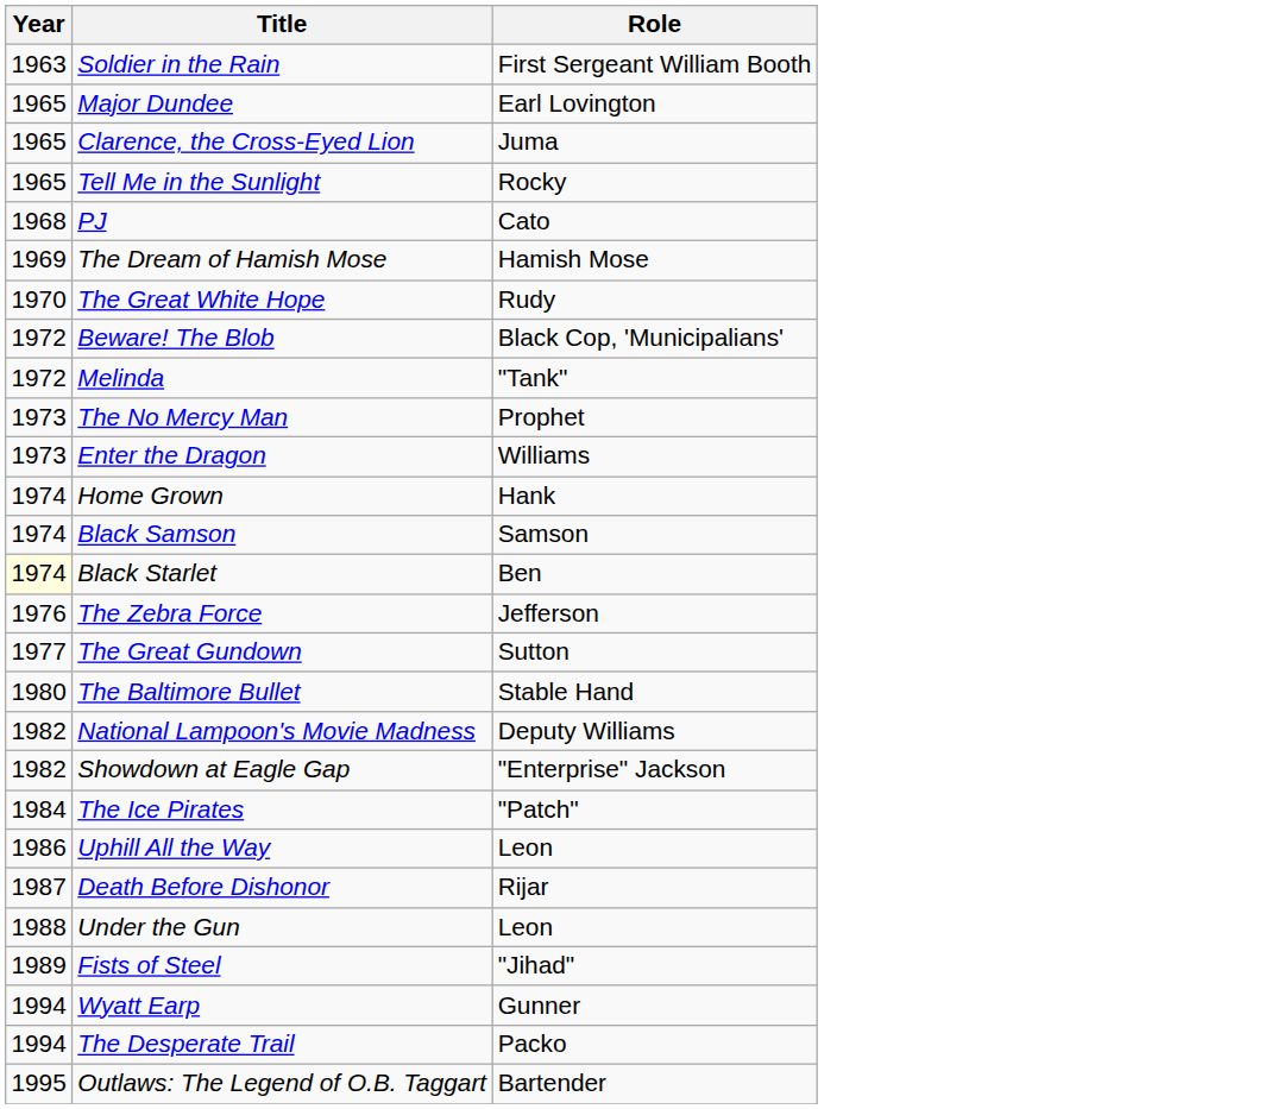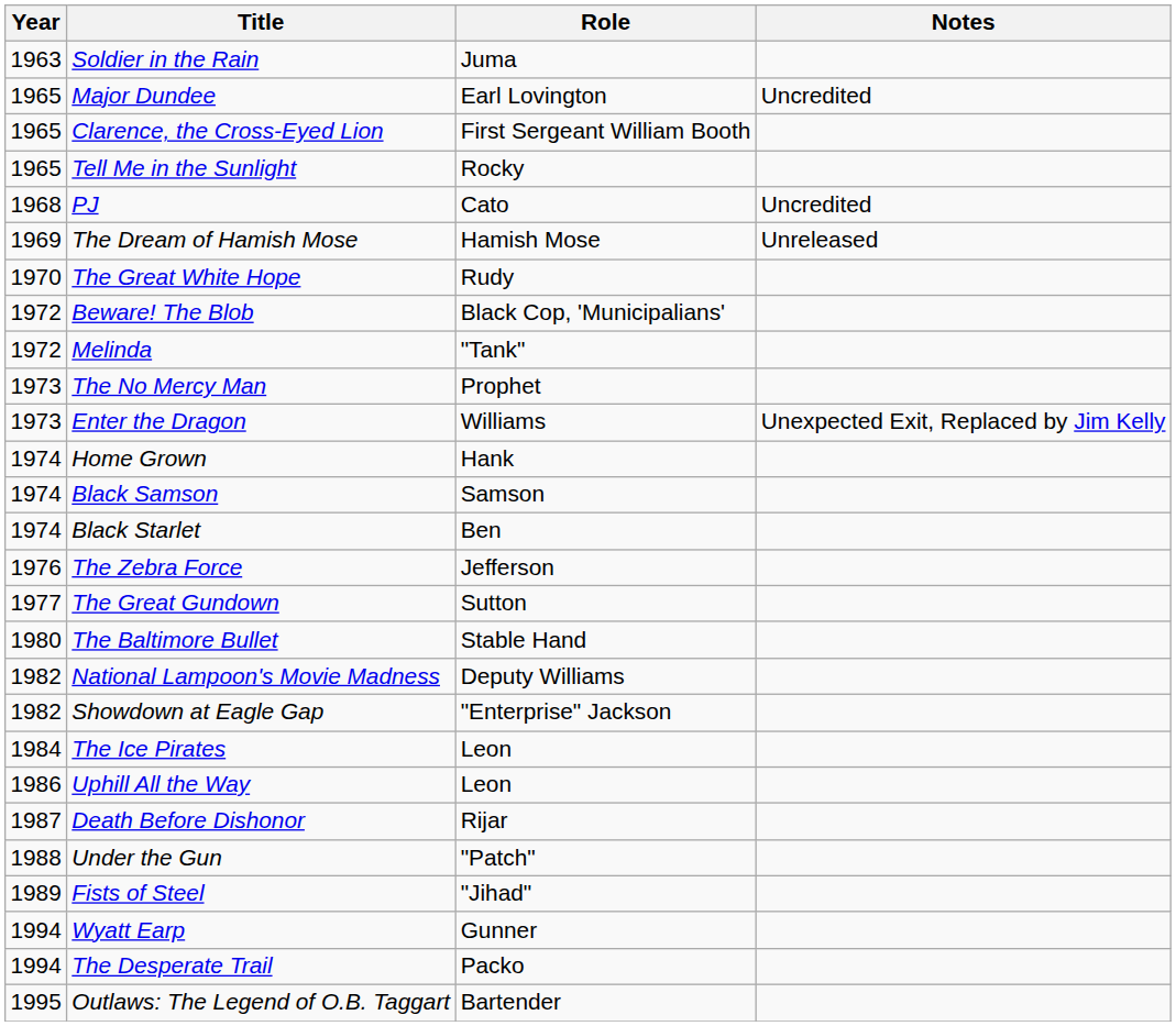 <table class="wikitable">
 <tr>
 <th>Year</th>
 <th>Title</th>
 <th>Role</th>
+<th>Notes</th>
 </tr>
 <tr>
 <td>1963</td>
 <td><em><a href='#'>Soldier in the Rain</a></em></td>
-<td>First Sergeant William Booth</td>
+<td>Juma</td>
+<td></td>
 </tr>
 <tr>
 <td>1965</td>
 <td><em><a href='#'>Major Dundee</a></em></td>
 <td>Earl Lovington</td>
+<td>Uncredited</td>
 </tr>
 <tr>
 <td>1965</td>
 <td><em><a href='#'>Clarence, the Cross-Eyed Lion</a></em></td>
-<td>Juma</td>
+<td>First Sergeant William Booth</td>
+<td></td>
 </tr>
 <tr>
 <td>1965</td>
 <td><em><a href='#'>Tell Me in the Sunlight</a></em></td>
 <td>Rocky</td>
+<td></td>
 </tr>
 <tr>
 <td>1968</td>
 <td><em><a href='#'>PJ</a></em></td>
 <td>Cato</td>
+<td>Uncredited</td>
 </tr>
 <tr>
 <td>1969</td>
 <td><em>The Dream of Hamish Mose</em></td>
 <td>Hamish Mose</td>
+<td>Unreleased </td>
 </tr>
 <tr>
 <td>1970</td>
 <td><em><a href='#'>The Great White Hope</a></em></td>
 <td>Rudy</td>
+<td></td>
 </tr>
 <tr>
 <td>1972</td>
 <td><em><a href='#'>Beware! The Blob</a></em></td>
 <td>Black Cop, 'Municipalians'</td>
+<td></td>
 </tr>
 <tr>
 <td>1972</td>
 <td><em><a href='#'>Melinda</a></em></td>
 <td>"Tank"</td>
+<td></td>
 </tr>
 <tr>
 <td>1973</td>
 <td><em><a href='#'>The No Mercy Man</a></em></td>
 <td>Prophet</td>
+<td></td>
 </tr>
 <tr>
 <td>1973</td>
 <td><em><a href='#'>Enter the Dragon</a></em></td>
 <td>Williams</td>
+<td>Unexpected Exit, Replaced by <a href='#'>Jim Kelly</a></td>
 </tr>
 <tr>
 <td>1974</td>
 <td><em>Home Grown</em></td>
 <td>Hank</td>
+<td></td>
 </tr>
 <tr>
 <td>1974</td>
 <td><em><a href='#'>Black Samson</a></em></td>
 <td>Samson</td>
+<td></td>
 </tr>
 <tr>
-<td style="background: lightyellow;">1974</td>
+<td>1974</td>
 <td><em>Black Starlet</em></td>
 <td>Ben</td>
+<td></td>
 </tr>
 <tr>
 <td>1976</td>
 <td><em><a href='#'>The Zebra Force</a></em></td>
 <td>Jefferson</td>
+<td></td>
 </tr>
 <tr>
 <td>1977</td>
 <td><em><a href='#'>The Great Gundown</a></em></td>
 <td>Sutton</td>
+<td></td>
 </tr>
 <tr>
 <td>1980</td>
 <td><em><a href='#'>The Baltimore Bullet</a></em></td>
 <td>Stable Hand</td>
+<td></td>
 </tr>
 <tr>
 <td>1982</td>
 <td><em><a href='#'>National Lampoon's Movie Madness</a></em></td>
 <td>Deputy Williams</td>
+<td></td>
 </tr>
 <tr>
 <td>1982</td>
 <td><em>Showdown at Eagle Gap</em></td>
 <td>"Enterprise" Jackson</td>
+<td></td>
 </tr>
 <tr>
 <td>1984</td>
 <td><em><a href='#'>The Ice Pirates</a></em></td>
-<td>"Patch"</td>
+<td>Leon</td>
+<td></td>
 </tr>
 <tr>
 <td>1986</td>
 <td><em><a href='#'>Uphill All the Way</a></em></td>
 <td>Leon</td>
+<td></td>
 </tr>
 <tr>
 <td>1987</td>
 <td><em><a href='#'>Death Before Dishonor</a></em></td>
 <td>Rijar</td>
+<td></td>
 </tr>
 <tr>
 <td>1988</td>
 <td><em>Under the Gun</em></td>
-<td>Leon</td>
+<td>"Patch"</td>
+<td></td>
 </tr>
 <tr>
 <td>1989</td>
 <td><em><a href='#'>Fists of Steel</a></em></td>
 <td>"Jihad"</td>
+<td></td>
 </tr>
 <tr>
 <td>1994</td>
 <td><em><a href='#'>Wyatt Earp</a></em></td>
 <td>Gunner</td>
+<td></td>
 </tr>
 <tr>
 <td>1994</td>
 <td><em><a href='#'>The Desperate Trail</a></em></td>
 <td>Packo</td>
+<td></td>
 </tr>
 <tr>
 <td>1995</td>
 <td><em>Outlaws: The Legend of O.B. Taggart</em></td>
 <td>Bartender</td>
+<td></td>
 </tr>
 </table>
